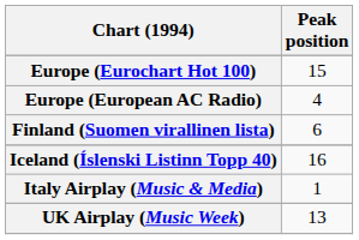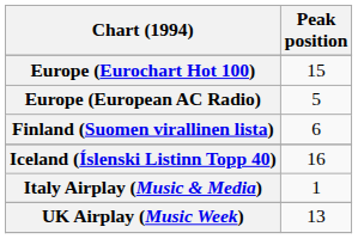 <table class="wikitable sortable plainrowheaders" style="text-align:center">
 <tr>
 <th>Chart (1994)</th>
 <th>Peak<br>position</th>
 </tr>
 <tr>
 </tr>
 <tr>
 </tr>
 <tr>
 </tr>
 <tr>
 <th scope="row">Europe (<a href='#'>Eurochart Hot 100</a>)</th>
 <td>15</td>
 </tr>
 <tr>
 <th scope="row">Europe (European AC Radio)</th>
-<td>4</td>
+<td>5</td>
 </tr>
 <tr>
 <th scope="row">Finland (<a href='#'>Suomen virallinen lista</a>)</th>
 <td>6</td>
 </tr>
 <tr>
 </tr>
 <tr>
 <th scope="row">Iceland (<a href='#'>Íslenski Listinn Topp 40</a>)</th>
 <td>16</td>
 </tr>
 <tr>
 <th scope="row">Italy Airplay (<em><a href='#'>Music & Media</a></em>)</th>
 <td>1</td>
 </tr>
 <tr>
 </tr>
 <tr>
 </tr>
 <tr>
 </tr>
 <tr>
 </tr>
 <tr>
 </tr>
 <tr>
 </tr>
 <tr>
 </tr>
 <tr>
 </tr>
 <tr>
 <th scope="row">UK Airplay (<em><a href='#'>Music Week</a></em>)</th>
 <td>13</td>
 </tr>
 <tr>
 </tr>
 <tr>
 </tr>
 </table>
